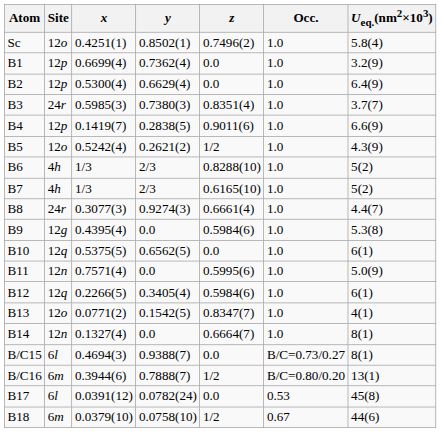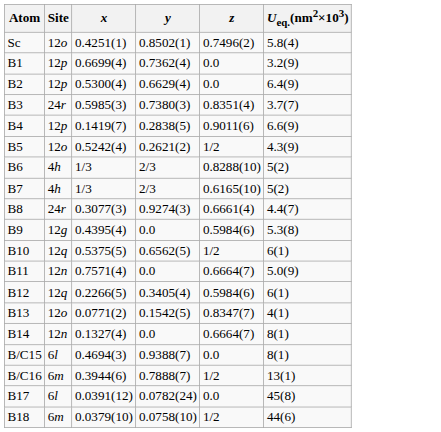 <table class="wikitable">
 <tr>
 <th>Atom</th>
 <th>Site</th>
 <th><em>x</em></th>
 <th><em>y</em></th>
 <th><em>z</em></th>
-<th>Occ.</th>
 <th><em>U</em><sub>eq.</sub>(nm<sup>2</sup>×10<sup>3</sup>)</th>
 </tr>
 <tr>
 <td>Sc</td>
 <td>12<em>o</em></td>
 <td>0.4251(1)</td>
 <td>0.8502(1)</td>
 <td>0.7496(2)</td>
-<td>1.0</td>
 <td>5.8(4)</td>
 </tr>
 <tr>
 <td>B1</td>
 <td>12<em>p</em></td>
 <td>0.6699(4)</td>
 <td>0.7362(4)</td>
 <td>0.0</td>
-<td>1.0</td>
 <td>3.2(9)</td>
 </tr>
 <tr>
 <td>B2</td>
 <td>12<em>p</em></td>
 <td>0.5300(4)</td>
 <td>0.6629(4)</td>
 <td>0.0</td>
-<td>1.0</td>
 <td>6.4(9)</td>
 </tr>
 <tr>
 <td>B3</td>
 <td>24<em>r</em></td>
 <td>0.5985(3)</td>
 <td>0.7380(3)</td>
 <td>0.8351(4)</td>
-<td>1.0</td>
 <td>3.7(7)</td>
 </tr>
 <tr>
 <td>B4</td>
 <td>12<em>p</em></td>
 <td>0.1419(7)</td>
 <td>0.2838(5)</td>
 <td>0.9011(6)</td>
-<td>1.0</td>
 <td>6.6(9)</td>
 </tr>
 <tr>
 <td>B5</td>
 <td>12<em>o</em></td>
 <td>0.5242(4)</td>
 <td>0.2621(2)</td>
 <td>1/2</td>
-<td>1.0</td>
 <td>4.3(9)</td>
 </tr>
 <tr>
 <td>B6</td>
 <td>4<em>h</em></td>
 <td>1/3</td>
 <td>2/3</td>
 <td>0.8288(10)</td>
-<td>1.0</td>
 <td>5(2)</td>
 </tr>
 <tr>
 <td>B7</td>
 <td>4<em>h</em></td>
 <td>1/3</td>
 <td>2/3</td>
 <td>0.6165(10)</td>
-<td>1.0</td>
 <td>5(2)</td>
 </tr>
 <tr>
 <td>B8</td>
 <td>24<em>r</em></td>
 <td>0.3077(3)</td>
 <td>0.9274(3)</td>
 <td>0.6661(4)</td>
-<td>1.0</td>
 <td>4.4(7)</td>
 </tr>
 <tr>
 <td>B9</td>
 <td>12<em>g</em></td>
 <td>0.4395(4)</td>
 <td>0.0</td>
 <td>0.5984(6)</td>
-<td>1.0</td>
 <td>5.3(8)</td>
 </tr>
 <tr>
 <td>B10</td>
 <td>12<em>q</em></td>
 <td>0.5375(5)</td>
 <td>0.6562(5)</td>
-<td>0.0</td>
-<td>1.0</td>
+<td>1/2</td>
 <td>6(1)</td>
 </tr>
 <tr>
 <td>B11</td>
 <td>12<em>n</em></td>
 <td>0.7571(4)</td>
 <td>0.0</td>
-<td>0.5995(6)</td>
-<td>1.0</td>
+<td>0.6664(7)</td>
 <td>5.0(9)</td>
 </tr>
 <tr>
 <td>B12</td>
 <td>12<em>q</em></td>
 <td>0.2266(5)</td>
 <td>0.3405(4)</td>
 <td>0.5984(6)</td>
-<td>1.0</td>
 <td>6(1)</td>
 </tr>
 <tr>
 <td>B13</td>
 <td>12<em>o</em></td>
 <td>0.0771(2)</td>
 <td>0.1542(5)</td>
 <td>0.8347(7)</td>
-<td>1.0</td>
 <td>4(1)</td>
 </tr>
 <tr>
 <td>B14</td>
 <td>12<em>n</em></td>
 <td>0.1327(4)</td>
 <td>0.0</td>
 <td>0.6664(7)</td>
-<td>1.0</td>
 <td>8(1)</td>
 </tr>
 <tr>
 <td>B/C15</td>
 <td>6<em>l</em></td>
 <td>0.4694(3)</td>
 <td>0.9388(7)</td>
 <td>0.0</td>
-<td>B/C=0.73/0.27</td>
 <td>8(1)</td>
 </tr>
 <tr>
 <td>B/C16</td>
 <td>6<em>m</em></td>
 <td>0.3944(6)</td>
 <td>0.7888(7)</td>
 <td>1/2</td>
-<td>B/C=0.80/0.20</td>
 <td>13(1)</td>
 </tr>
 <tr>
 <td>B17</td>
 <td>6<em>l</em></td>
 <td>0.0391(12)</td>
 <td>0.0782(24)</td>
 <td>0.0</td>
-<td>0.53</td>
 <td>45(8)</td>
 </tr>
 <tr>
 <td>B18</td>
 <td>6<em>m</em></td>
 <td>0.0379(10)</td>
 <td>0.0758(10)</td>
 <td>1/2</td>
-<td>0.67</td>
 <td>44(6)</td>
 </tr>
 </table>
